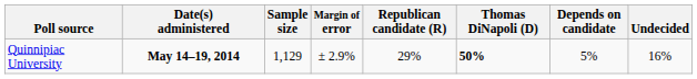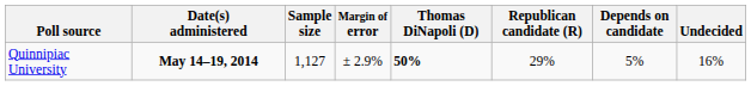 <table class="wikitable">
 <tr valign= bottom>
 <th style="width:140px;">Poll source</th>
 <th style="width:170px;">Date(s)<br>administered</th>
 <th class=small>Sample<br>size</th>
 <th class=small><small>Margin of</small><br>error</th>
+<th style="width:110px;">Thomas<br>DiNapoli (D)</th>
 <th style="width:110px;">Republican<br>candidate (R)</th>
-<th style="width:110px;">Thomas<br>DiNapoli (D)</th>
 <th style="width:90px;">Depends on<br>candidate</th>
 <th style="width:40px;">Undecided</th>
 </tr>
 <tr>
 <td><a href='#'>Quinnipiac University</a></td>
 <td align=center><strong>May 14–19, 2014</strong></td>
-<td align=center>1,129</td>
+<td align=center>1,127</td>
 <td align=center>± 2.9%</td>
+<td><strong>50%</strong></td>
 <td align=center>29%</td>
-<td><strong>50%</strong></td>
 <td align=center>5%</td>
 <td align=center>16%</td>
 </tr>
 </table>
